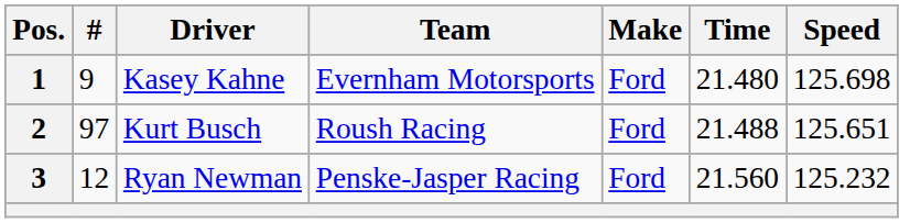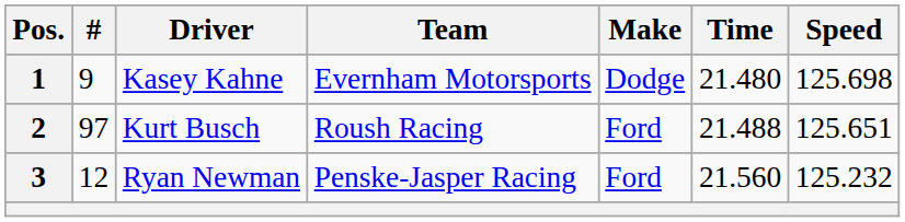 <table class="wikitable" style="font-size:95%">
 <tr>
 <th>Pos.</th>
 <th>#</th>
 <th>Driver</th>
 <th>Team</th>
 <th>Make</th>
 <th>Time</th>
 <th>Speed</th>
 </tr>
 <tr>
 <th>1</th>
 <td>9</td>
 <td><a href='#'>Kasey Kahne</a></td>
 <td><a href='#'>Evernham Motorsports</a></td>
-<td><a href='#'>Ford</a></td>
+<td><a href='#'>Dodge</a></td>
 <td>21.480</td>
 <td>125.698</td>
 </tr>
 <tr>
 <th>2</th>
 <td>97</td>
 <td><a href='#'>Kurt Busch</a></td>
 <td><a href='#'>Roush Racing</a></td>
 <td><a href='#'>Ford</a></td>
 <td>21.488</td>
 <td>125.651</td>
 </tr>
 <tr>
 <th>3</th>
 <td>12</td>
 <td><a href='#'>Ryan Newman</a></td>
 <td><a href='#'>Penske-Jasper Racing</a></td>
 <td><a href='#'>Ford</a></td>
 <td>21.560</td>
 <td>125.232</td>
 </tr>
 <tr>
 <th colspan="7"></th>
 </tr>
 </table>
